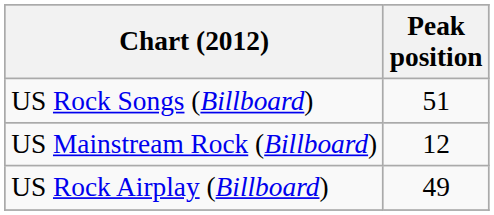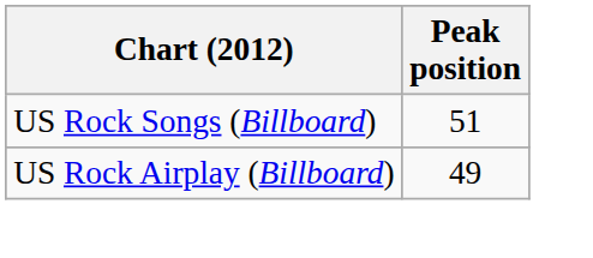 <table class="wikitable sortable">
 <tr>
 <th>Chart (2012)</th>
 <th>Peak<br>position</th>
 </tr>
 <tr>
 <td>US <a href='#'>Rock Songs</a> (<em><a href='#'>Billboard</a></em>)</td>
 <td style="text-align:center;">51</td>
 </tr>
 <tr>
-<td>US <a href='#'>Mainstream Rock</a> (<em><a href='#'>Billboard</a></em>)</td>
-<td style="text-align:center;">12</td>
-</tr>
-<tr>
 <td>US <a href='#'>Rock Airplay</a> (<em><a href='#'>Billboard</a></em>)</td>
 <td style="text-align:center;">49</td>
 </tr>
 </table>
